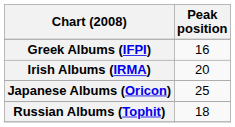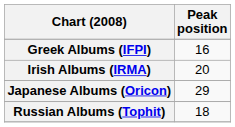 <table class="wikitable plainrowheaders sortable" style="text-align:center">
 <tr>
 <th scope="col">Chart (2008)</th>
 <th scope="col">Peak<br>position</th>
 </tr>
 <tr>
 </tr>
 <tr>
 </tr>
 <tr>
 </tr>
 <tr>
 </tr>
 <tr>
 </tr>
 <tr>
 </tr>
 <tr>
 </tr>
 <tr>
 </tr>
 <tr>
 <th scope="row">Greek Albums (<a href='#'>IFPI</a>)</th>
 <td>16</td>
 </tr>
 <tr>
 <th scope="row">Irish Albums (<a href='#'>IRMA</a>)</th>
 <td>20</td>
 </tr>
 <tr>
 </tr>
 <tr>
 <th scope="row">Japanese Albums (<a href='#'>Oricon</a>)</th>
-<td>25</td>
+<td>29</td>
 </tr>
 <tr>
 </tr>
 <tr>
 </tr>
 <tr>
 <th scope="row">Russian Albums (<a href='#'>Tophit</a>)</th>
 <td>18</td>
 </tr>
 <tr>
 </tr>
 <tr>
 </tr>
 <tr>
 </tr>
 <tr>
 </tr>
 <tr>
 </tr>
 <tr>
 </tr>
 </table>
